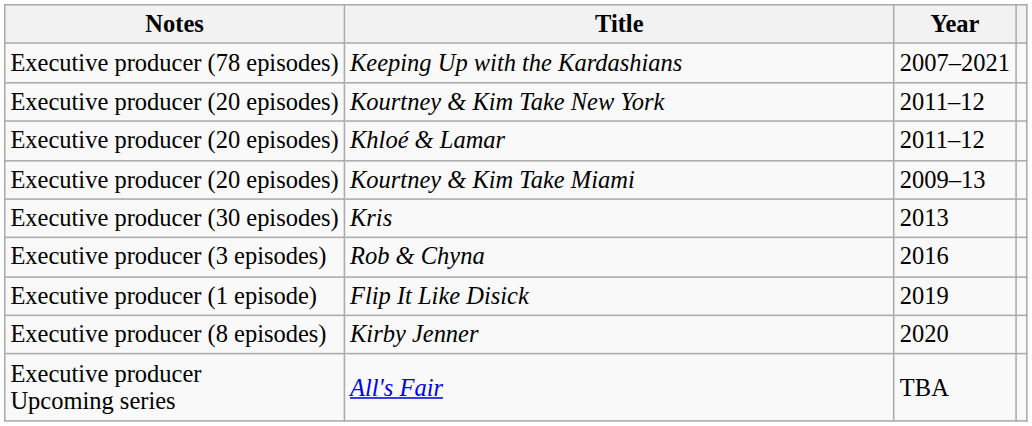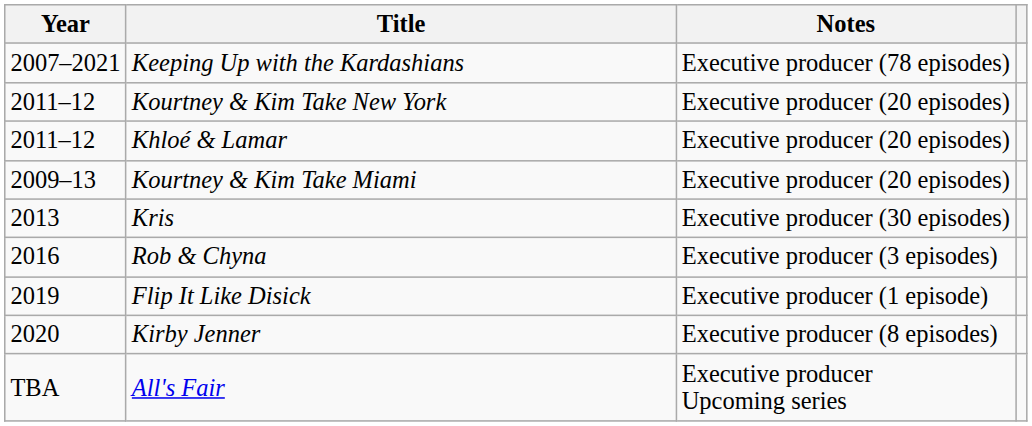 <table class="wikitable">
 <tr>
+<th>Year</th>
+<th scope="col" style="width:22em;">Title</th>
 <th>Notes</th>
-<th scope="col" style="width:22em;">Title</th>
-<th>Year</th>
 <th scope="col" class="unsortable"></th>
 </tr>
 <tr>
+<td>2007–2021</td>
+<td><em>Keeping Up with the Kardashians</em></td>
 <td>Executive producer (78 episodes)</td>
-<td><em>Keeping Up with the Kardashians</em></td>
-<td>2007–2021</td>
 <td></td>
 </tr>
 <tr>
+<td>2011–12</td>
+<td><em>Kourtney & Kim Take New York</em></td>
 <td>Executive producer (20 episodes)</td>
-<td><em>Kourtney & Kim Take New York</em></td>
-<td>2011–12</td>
 <td></td>
 </tr>
 <tr>
+<td>2011–12</td>
+<td><em>Khloé & Lamar</em></td>
 <td>Executive producer (20 episodes)</td>
-<td><em>Khloé & Lamar</em></td>
-<td>2011–12</td>
 <td></td>
 </tr>
 <tr>
+<td>2009–13</td>
+<td><em>Kourtney & Kim Take Miami</em></td>
 <td>Executive producer (20 episodes)</td>
-<td><em>Kourtney & Kim Take Miami</em></td>
-<td>2009–13</td>
 <td></td>
 </tr>
 <tr>
+<td>2013</td>
+<td><em>Kris</em></td>
 <td>Executive producer (30 episodes)</td>
-<td><em>Kris</em></td>
-<td>2013</td>
 <td></td>
 </tr>
 <tr>
+<td>2016</td>
+<td><em>Rob & Chyna</em></td>
 <td>Executive producer (3 episodes)</td>
-<td><em>Rob & Chyna</em></td>
-<td>2016</td>
 <td></td>
 </tr>
 <tr>
+<td>2019</td>
+<td><em>Flip It Like Disick</em></td>
 <td>Executive producer (1 episode)</td>
-<td><em>Flip It Like Disick</em></td>
-<td>2019</td>
 <td></td>
 </tr>
 <tr>
+<td>2020</td>
+<td><em>Kirby Jenner</em></td>
 <td>Executive producer (8 episodes)</td>
-<td><em>Kirby Jenner</em></td>
-<td>2020</td>
 <td></td>
 </tr>
 <tr>
+<td>TBA</td>
+<td><em><a href='#'>All's Fair</a></em></td>
 <td>Executive producer<br>Upcoming series</td>
-<td><em><a href='#'>All's Fair</a></em></td>
-<td>TBA</td>
 <td></td>
 </tr>
 </table>
